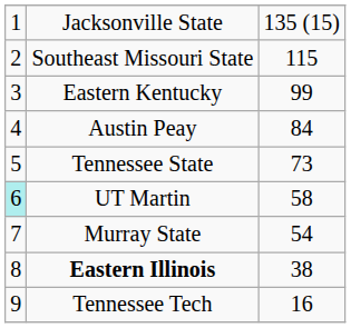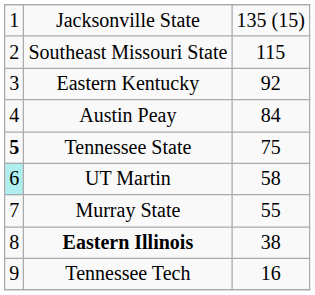 <table class="wikitable">
 <tr align="center">
 </tr>
 <tr align="center">
 <td>1</td>
 <td>Jacksonville State</td>
 <td>135 (15)</td>
 </tr>
 <tr align="center">
 <td>2</td>
 <td>Southeast Missouri State</td>
 <td>115</td>
 </tr>
 <tr align="center">
 <td>3</td>
 <td>Eastern Kentucky</td>
-<td>99</td>
+<td>92</td>
 </tr>
 <tr align="center">
 <td>4</td>
 <td>Austin Peay</td>
 <td>84</td>
 </tr>
 <tr align="center">
-<td>5</td>
+<td><strong>5</strong></td>
 <td>Tennessee State</td>
-<td>73</td>
+<td>75</td>
 </tr>
 <tr align="center">
 <td style="background: paleturquoise;">6</td>
 <td>UT Martin</td>
 <td>58</td>
 </tr>
 <tr align="center">
 <td>7</td>
 <td>Murray State</td>
-<td>54</td>
+<td>55</td>
 </tr>
 <tr align="center">
 <td>8</td>
 <td><strong>Eastern Illinois</strong></td>
 <td>38</td>
 </tr>
 <tr align="center">
 <td>9</td>
 <td>Tennessee Tech</td>
 <td>16</td>
 </tr>
 <tr>
 </tr>
 </table>
